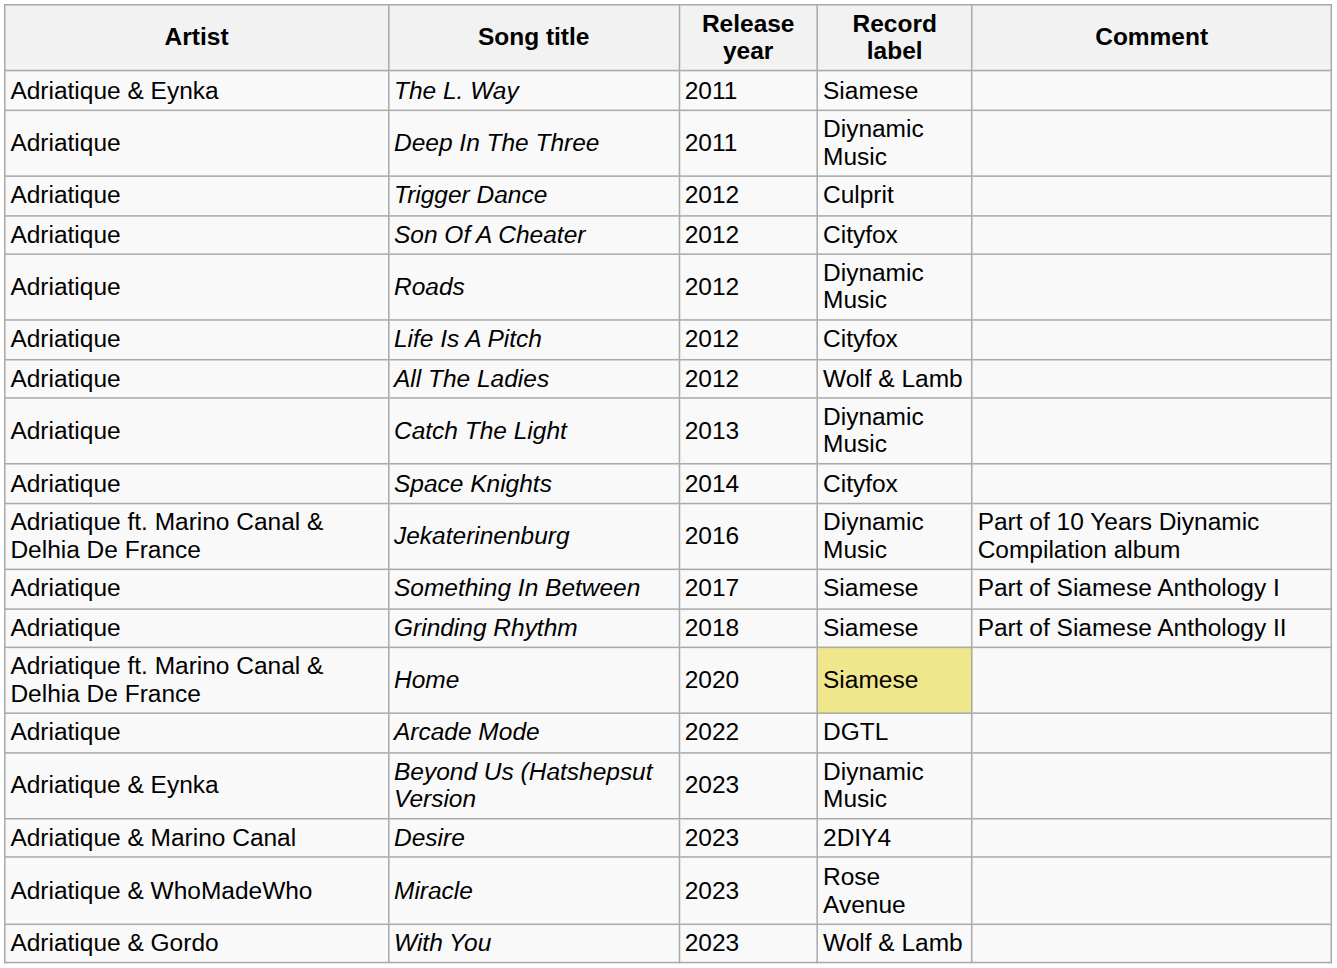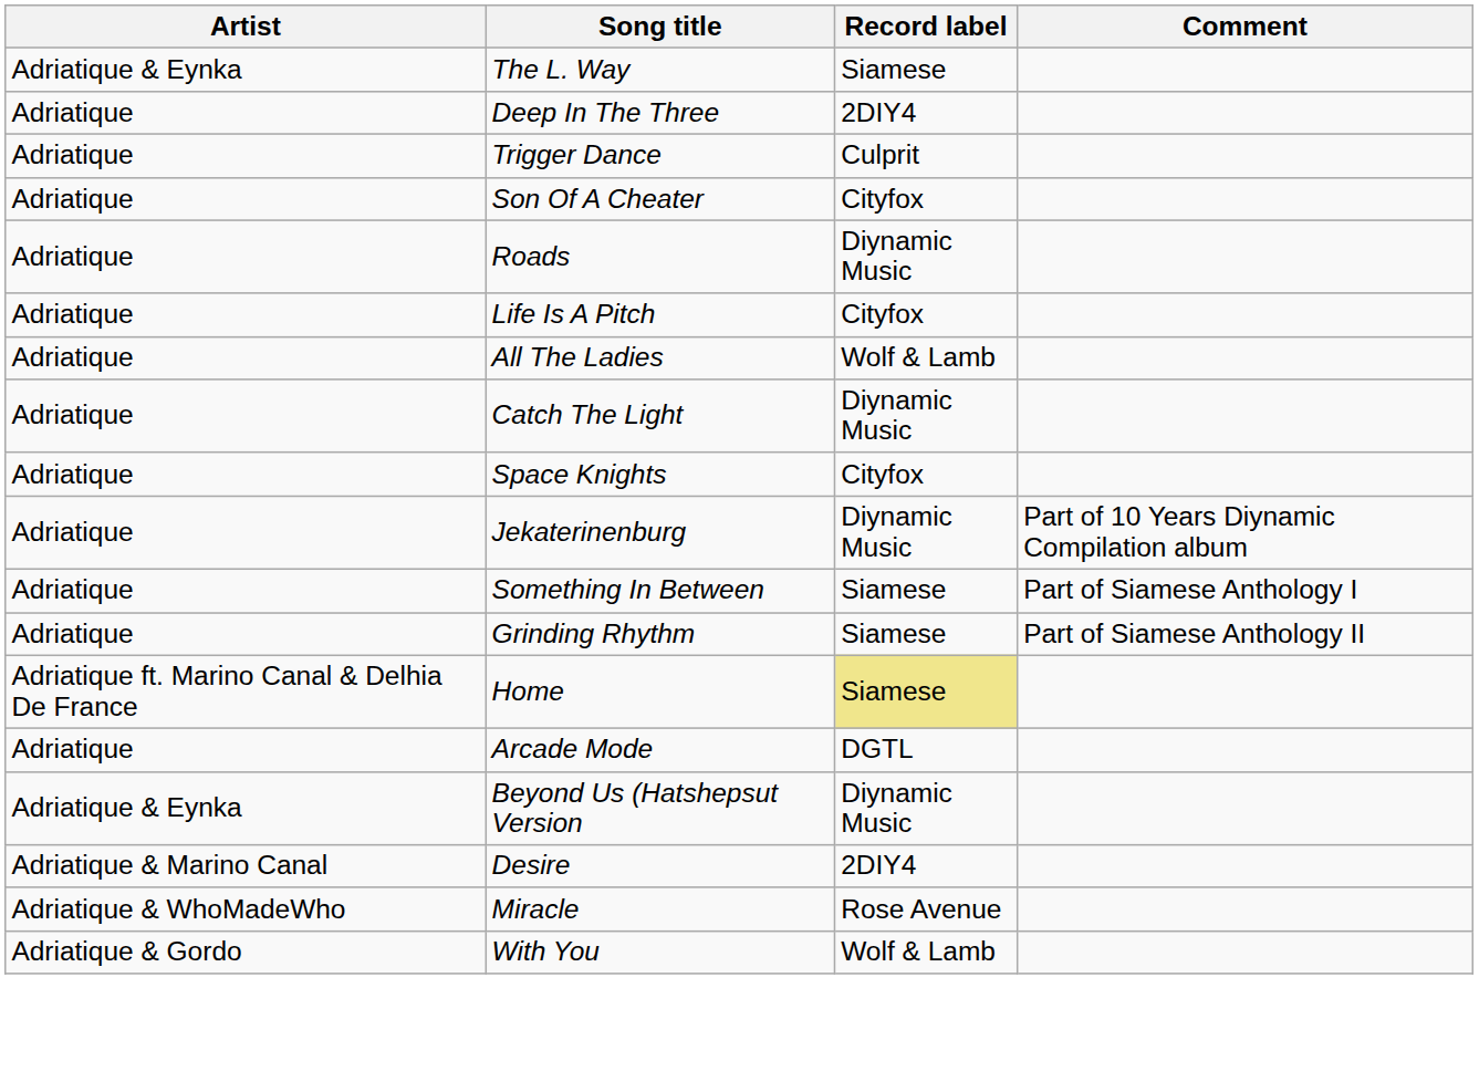 <table class="wikitable">
 <tr>
 <th>Artist</th>
 <th>Song title</th>
-<th>Release year</th>
 <th>Record label</th>
 <th>Comment</th>
 </tr>
 <tr>
 <td>Adriatique & Eynka</td>
 <td><em>The L. Way</em></td>
-<td>2011</td>
 <td>Siamese</td>
 <td></td>
 </tr>
 <tr>
 <td>Adriatique</td>
 <td><em>Deep In The Three</em></td>
-<td>2011</td>
-<td>Diynamic Music</td>
+<td>2DIY4</td>
 <td></td>
 </tr>
 <tr>
 <td>Adriatique</td>
 <td><em>Trigger Dance</em></td>
-<td>2012</td>
 <td>Culprit</td>
 <td></td>
 </tr>
 <tr>
 <td>Adriatique</td>
 <td><em>Son Of A Cheater</em></td>
-<td>2012</td>
 <td>Cityfox</td>
 <td></td>
 </tr>
 <tr>
 <td>Adriatique</td>
 <td><em>Roads</em></td>
-<td>2012</td>
 <td>Diynamic Music</td>
 <td></td>
 </tr>
 <tr>
 <td>Adriatique</td>
 <td><em>Life Is A Pitch</em></td>
-<td>2012</td>
 <td>Cityfox</td>
 <td></td>
 </tr>
 <tr>
 <td>Adriatique</td>
 <td><em>All The Ladies</em></td>
-<td>2012</td>
 <td>Wolf & Lamb</td>
 <td></td>
 </tr>
 <tr>
 <td>Adriatique</td>
 <td><em>Catch The Light</em></td>
-<td>2013</td>
 <td>Diynamic Music</td>
 <td></td>
 </tr>
 <tr>
 <td>Adriatique</td>
 <td><em>Space Knights</em></td>
-<td>2014</td>
 <td>Cityfox</td>
 <td></td>
 </tr>
 <tr>
-<td>Adriatique ft. Marino Canal & Delhia De France</td>
+<td>Adriatique</td>
 <td><em>Jekaterinenburg</em></td>
-<td>2016</td>
 <td>Diynamic Music</td>
 <td>Part of 10 Years Diynamic Compilation album</td>
 </tr>
 <tr>
 <td>Adriatique</td>
 <td><em>Something In Between</em></td>
-<td>2017</td>
 <td>Siamese</td>
 <td>Part of Siamese Anthology I</td>
 </tr>
 <tr>
 <td>Adriatique</td>
 <td><em>Grinding Rhythm</em></td>
-<td>2018</td>
 <td>Siamese</td>
 <td>Part of Siamese Anthology II</td>
 </tr>
 <tr>
 <td>Adriatique ft. Marino Canal & Delhia De France</td>
 <td><em>Home</em></td>
-<td>2020</td>
 <td style="background: khaki;">Siamese</td>
 <td></td>
 </tr>
 <tr>
 <td>Adriatique</td>
 <td><em>Arcade Mode</em></td>
-<td>2022</td>
 <td>DGTL</td>
 <td></td>
 </tr>
 <tr>
 <td>Adriatique & Eynka</td>
 <td><em>Beyond Us (Hatshepsut Version</em></td>
-<td>2023</td>
 <td>Diynamic Music</td>
 <td></td>
 </tr>
 <tr>
 <td>Adriatique & Marino Canal</td>
 <td><em>Desire</em></td>
-<td>2023</td>
 <td>2DIY4</td>
 <td></td>
 </tr>
 <tr>
 <td>Adriatique & WhoMadeWho</td>
 <td><em>Miracle</em></td>
-<td>2023</td>
 <td>Rose Avenue</td>
 <td></td>
 </tr>
 <tr>
 <td>Adriatique & Gordo</td>
 <td><em>With You</em></td>
-<td>2023</td>
 <td>Wolf & Lamb</td>
 <td></td>
 </tr>
 </table>
